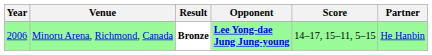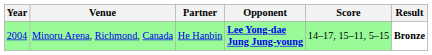 <table class="sortable wikitable" style="font-size: 90%;">
 <tr>
 <th>Year</th>
 <th>Venue</th>
-<th>Result</th>
+<th>Partner</th>
 <th>Opponent</th>
 <th>Score</th>
-<th>Partner</th>
+<th>Result</th>
 </tr>
 <tr style="background:#98FB98">
-<td align="center"><a href='#'>2006</a></td>
+<td align="center"><a href='#'>2004</a></td>
 <td align="left"><a href='#'>Minoru Arena</a>, <a href='#'>Richmond</a>, <a href='#'>Canada</a></td>
-<td style="text-align:left; background:white"> <strong>Bronze</strong></td>
+<td align="left"> <a href='#'>He Hanbin</a></td>
 <td align="left"><strong> <a href='#'>Lee Yong-dae</a> <br>  <a href='#'>Jung Jung-young</a></strong></td>
 <td align="left">14–17, 15–11, 5–15</td>
-<td align="left"> <a href='#'>He Hanbin</a></td>
+<td style="text-align:left; background:white"> <strong>Bronze</strong></td>
 </tr>
 </table>
